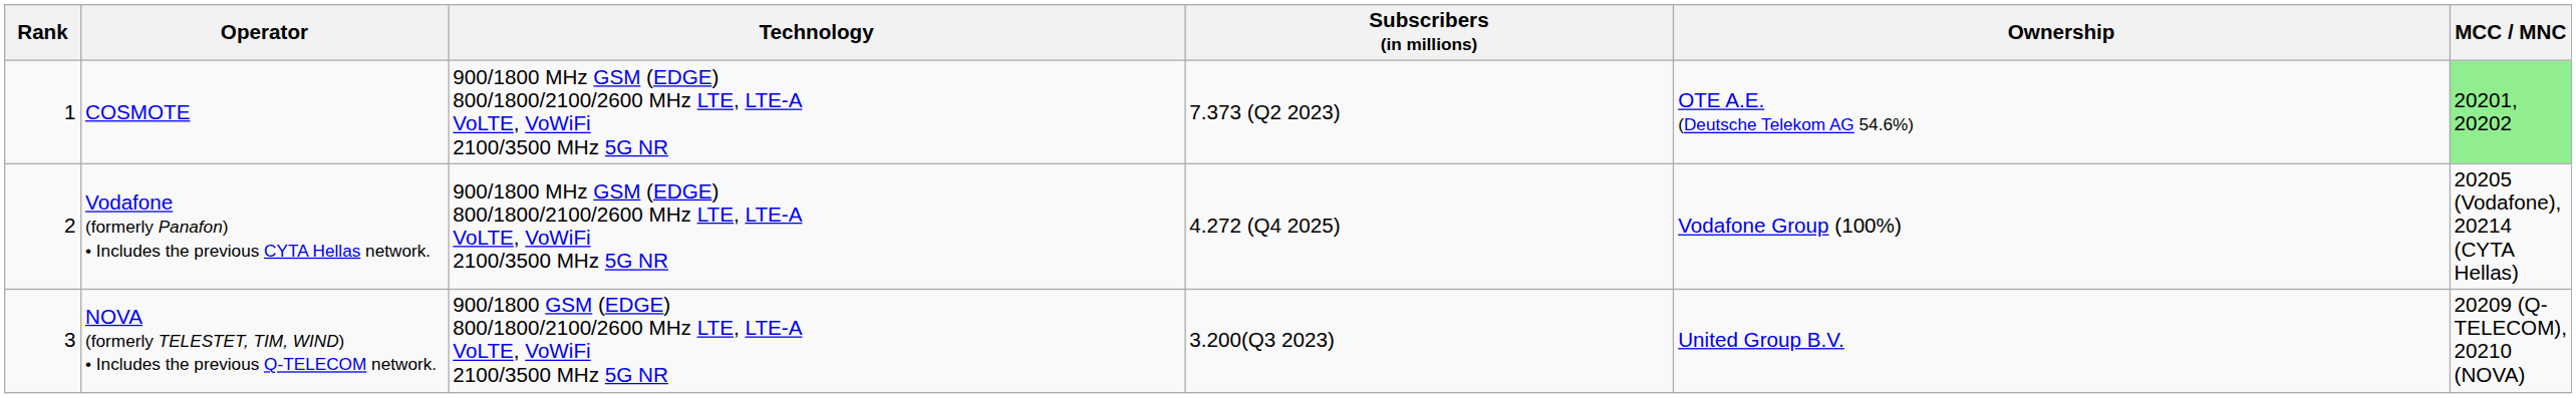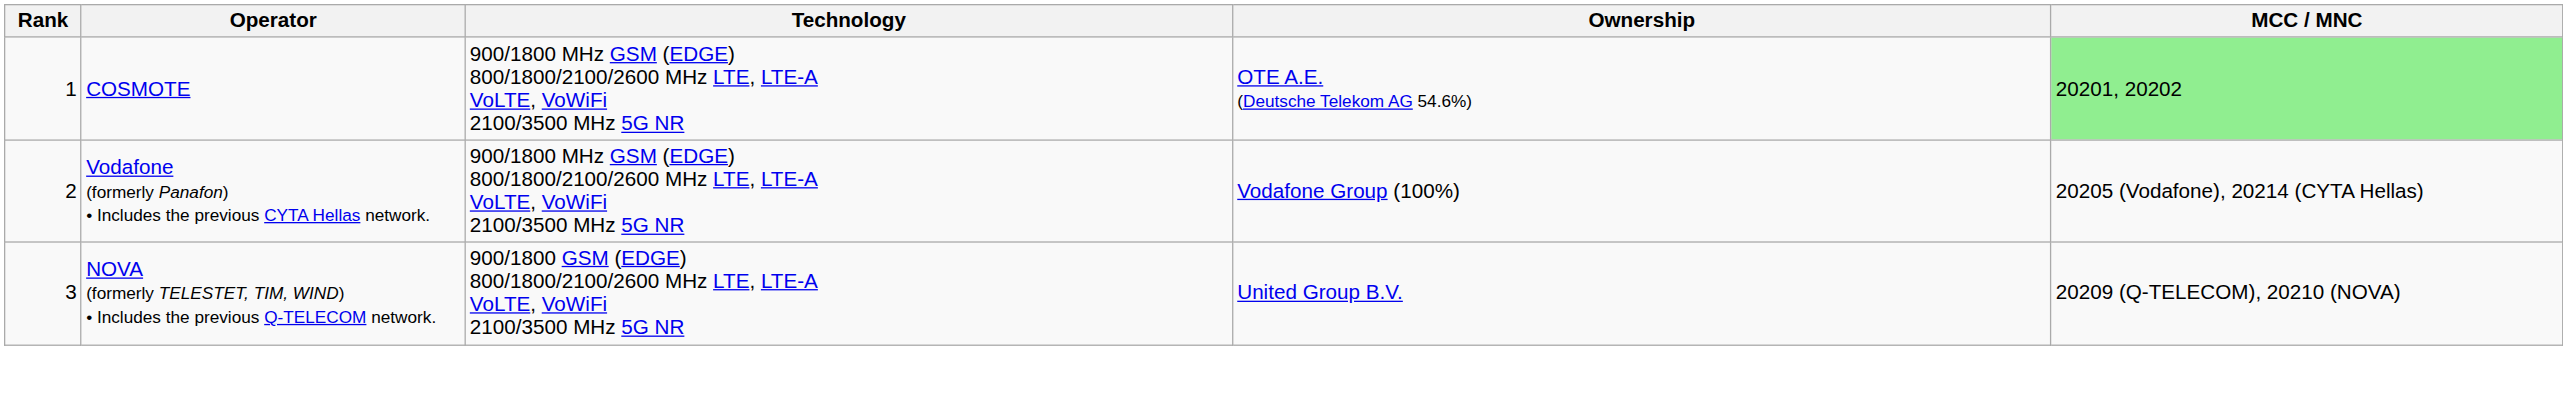 <table class="wikitable" style="width:100%;">
 <tr>
 <th style="width:3%;">Rank</th>
 <th style="width:15%;">Operator</th>
 <th style="width:30%;">Technology</th>
-<th style="width:20%;">Subscribers<br><small>(in millions)</small></th>
 <th style="width:32%;">Ownership</th>
 <th>MCC / MNC</th>
 </tr>
 <tr>
 <td align=right>1</td>
 <td><a href='#'>COSMOTE</a></td>
 <td>900/1800 MHz <a href='#'>GSM</a> (<a href='#'>EDGE</a>)<br>800/1800/2100/2600 MHz <a href='#'>LTE</a>, <a href='#'>LTE-A</a><br><a href='#'>VoLTE</a>, <a href='#'>VoWiFi</a><br>2100/3500 MHz <a href='#'>5G NR</a></td>
-<td>7.373 (Q2 2023)</td>
 <td><a href='#'>OTE A.E.</a><br><small>(<a href='#'>Deutsche Telekom AG</a> 54.6%)</small></td>
 <td style="background: lightgreen;">20201, 20202</td>
 </tr>
 <tr>
 <td align=right>2</td>
 <td><a href='#'>Vodafone</a><br><small> (formerly <em>Panafon</em>)</small> <br><small>• Includes the previous <a href='#'>CYTA Hellas</a> network.</small></td>
 <td>900/1800 MHz <a href='#'>GSM</a> (<a href='#'>EDGE</a>)<br>800/1800/2100/2600 MHz <a href='#'>LTE</a>, <a href='#'>LTE-A</a><br><a href='#'>VoLTE</a>, <a href='#'>VoWiFi</a><br>2100/3500 MHz <a href='#'>5G NR</a></td>
-<td>4.272 (Q4 2025)</td>
 <td><a href='#'>Vodafone Group</a> (100%)</td>
 <td>20205 (Vodafone), 20214 (CYTA Hellas)</td>
 </tr>
 <tr>
 <td align=right>3</td>
 <td><a href='#'>NOVA</a><br><small>(formerly <em>TELESTET, TIM, WIND</em>)</small> <br><small>• Includes the previous <a href='#'>Q-TELECOM</a> network.</small></td>
 <td>900/1800 <a href='#'>GSM</a> (<a href='#'>EDGE</a>)<br>800/1800/2100/2600 MHz <a href='#'>LTE</a>, <a href='#'>LTE-A</a><br><a href='#'>VoLTE</a>, <a href='#'>VoWiFi</a><br>2100/3500 MHz <a href='#'>5G NR</a></td>
-<td>3.200(Q3 2023)</td>
 <td><a href='#'>United Group B.V.</a></td>
 <td>20209 (Q-TELECOM), 20210 (NOVA)</td>
 </tr>
 </table>
